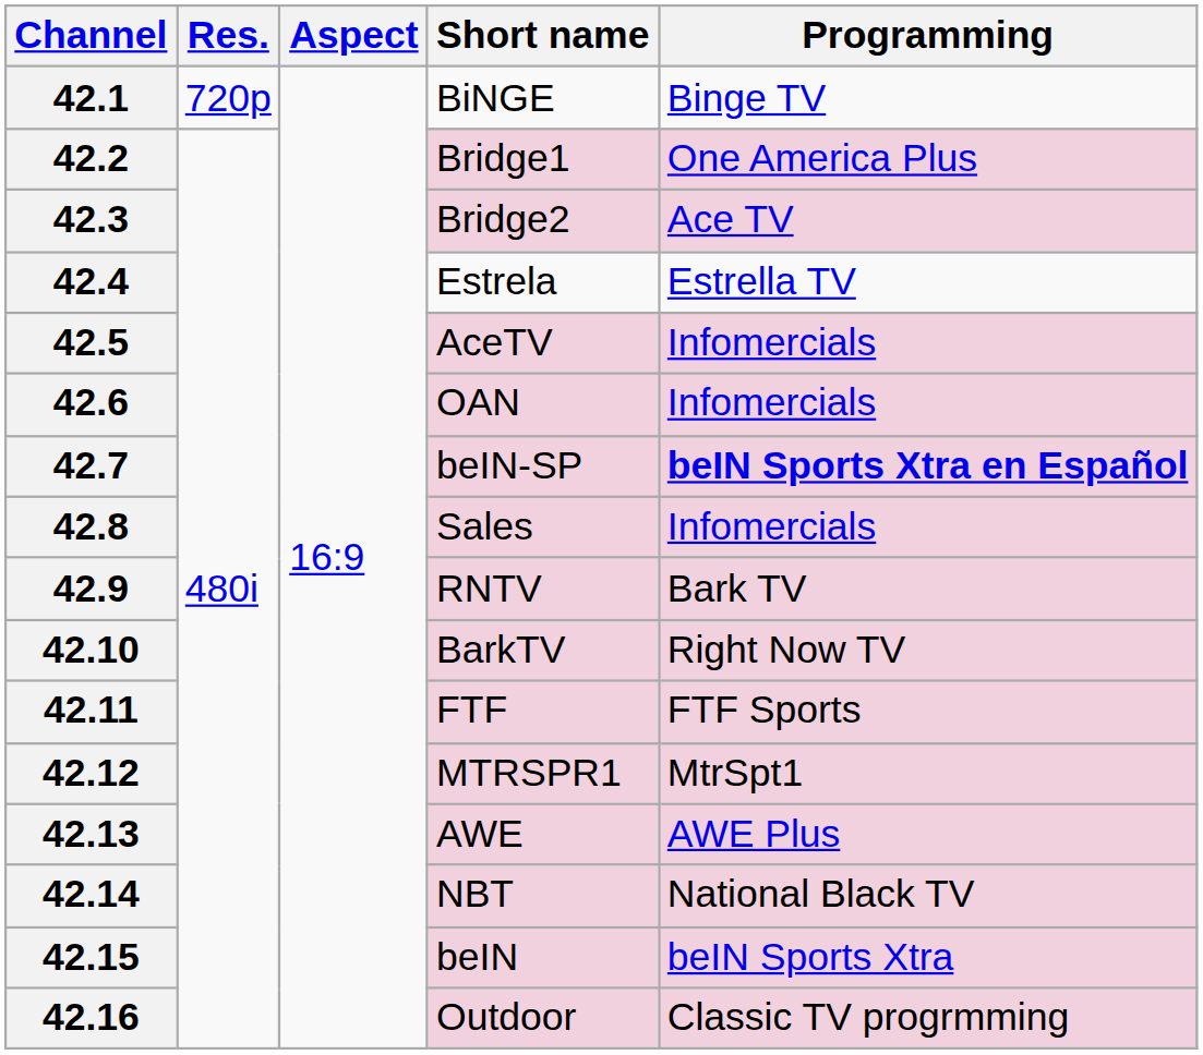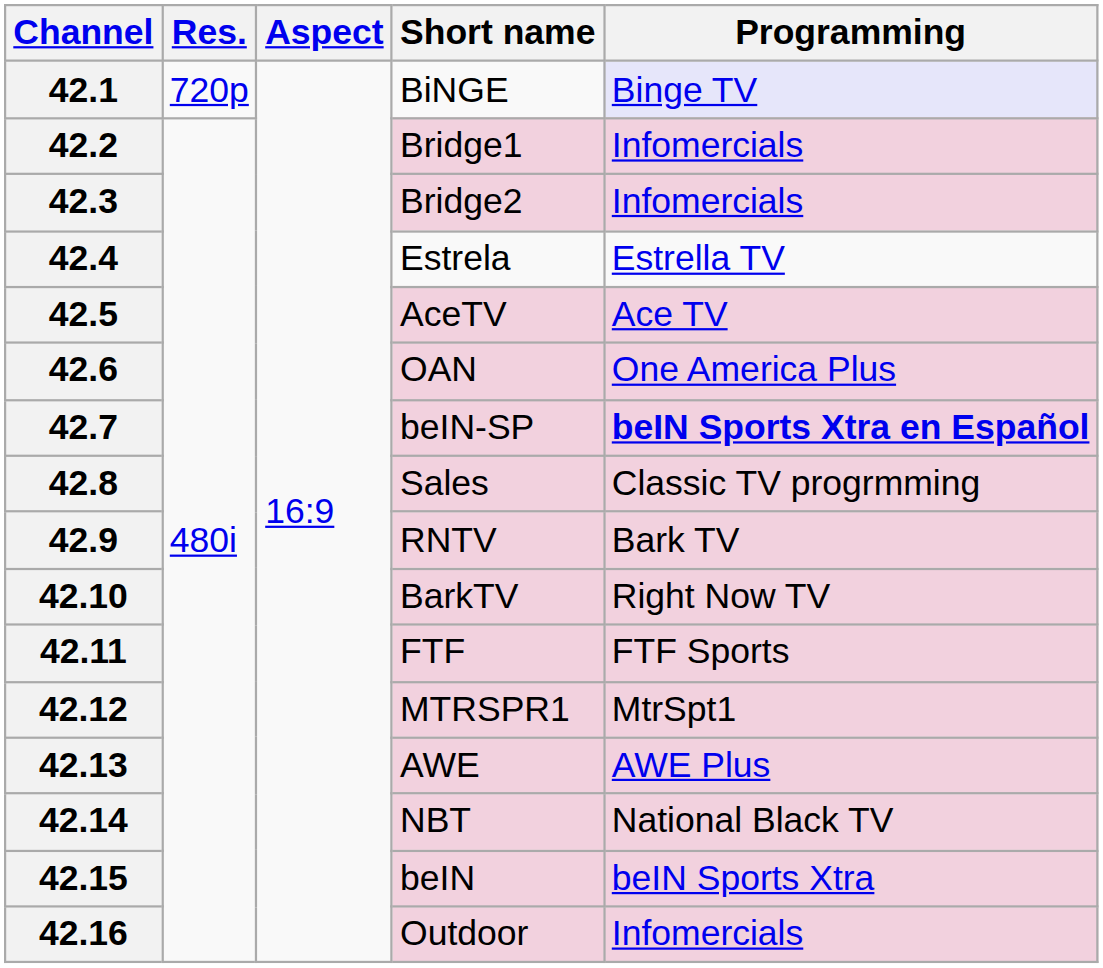 <table class="wikitable">
 <tr>
 <th scope = "col"><a href='#'>Channel</a></th>
 <th scope = "col"><a href='#'>Res.</a></th>
 <th scope = "col"><a href='#'>Aspect</a></th>
 <th scope = "col">Short name</th>
 <th scope = "col">Programming</th>
 </tr>
 <tr>
 <th scope = "row">42.1</th>
 <td><a href='#'>720p</a></td>
 <td rowspan=16><a href='#'>16:9</a></td>
 <td>BiNGE</td>
-<td><a href='#'>Binge TV</a></td>
+<td style="background: lavender;"><a href='#'>Binge TV</a></td>
 </tr>
 <tr>
 <th scope = "row">42.2</th>
 <td rowspan=15><a href='#'>480i</a></td>
 <td style="background-color: #f2d1de;">Bridge1</td>
-<td style="background-color: #f2d1de;"><a href='#'>One America Plus</a> </td>
+<td style="background-color: #f2d1de;"><a href='#'>Infomercials</a> </td>
 </tr>
 <tr>
 <th scope = "row">42.3</th>
 <td style="background-color: #f2d1de;">Bridge2</td>
-<td style="background-color: #f2d1de;"><a href='#'>Ace TV</a> </td>
+<td style="background-color: #f2d1de;"><a href='#'>Infomercials</a> </td>
 </tr>
 <tr>
 <th scope = "row">42.4</th>
 <td>Estrela</td>
 <td><a href='#'>Estrella TV</a></td>
 </tr>
 <tr>
 <th scope = "row">42.5</th>
 <td style="background-color: #f2d1de;">AceTV</td>
-<td style="background-color: #f2d1de;"><a href='#'>Infomercials</a> </td>
+<td style="background-color: #f2d1de;"><a href='#'>Ace TV</a> </td>
 </tr>
 <tr>
 <th scope = "row">42.6</th>
 <td style="background-color: #f2d1de;">OAN</td>
-<td style="background-color: #f2d1de;"><a href='#'>Infomercials</a> </td>
+<td style="background-color: #f2d1de;"><a href='#'>One America Plus</a> </td>
 </tr>
 <tr>
 <th scope = "row">42.7</th>
 <td style="background-color: #f2d1de;">beIN-SP</td>
 <td style="background-color: #f2d1de;"><strong><a href='#'>beIN Sports Xtra en Español</a> </strong></td>
 </tr>
 <tr>
 <th scope = "row">42.8</th>
 <td style="background-color: #f2d1de;">Sales</td>
-<td style="background-color: #f2d1de;"><a href='#'>Infomercials</a> </td>
+<td style="background-color: #f2d1de;">Classic TV progrmming </td>
 </tr>
 <tr>
 <th scope = "row">42.9</th>
 <td style="background-color: #f2d1de;">RNTV</td>
 <td style="background-color: #f2d1de;">Bark TV </td>
 </tr>
 <tr>
 <th scope = "row">42.10</th>
 <td style="background-color: #f2d1de;">BarkTV</td>
 <td style="background-color: #f2d1de;">Right Now TV </td>
 </tr>
 <tr>
 <th scope = "row">42.11</th>
 <td style="background-color: #f2d1de;">FTF</td>
 <td style="background-color: #f2d1de;">FTF Sports </td>
 </tr>
 <tr>
 <th scope = "row">42.12</th>
 <td style="background-color: #f2d1de;">MTRSPR1</td>
 <td style="background-color: #f2d1de;">MtrSpt1 </td>
 </tr>
 <tr>
 <th scope = "row">42.13</th>
 <td style="background-color: #f2d1de;">AWE</td>
 <td style="background-color: #f2d1de;"><a href='#'>AWE Plus</a> </td>
 </tr>
 <tr>
 <th scope = "row">42.14</th>
 <td style="background-color: #f2d1de;">NBT</td>
 <td style="background-color: #f2d1de;">National Black TV </td>
 </tr>
 <tr>
 <th scope = "row">42.15</th>
 <td style="background-color: #f2d1de;">beIN</td>
 <td style="background-color: #f2d1de;"><a href='#'>beIN Sports Xtra</a> </td>
 </tr>
 <tr>
 <th scope = "row">42.16</th>
 <td style="background-color: #f2d1de;">Outdoor</td>
-<td style="background-color: #f2d1de;">Classic TV progrmming </td>
+<td style="background-color: #f2d1de;"><a href='#'>Infomercials</a> </td>
 </tr>
 </table>
